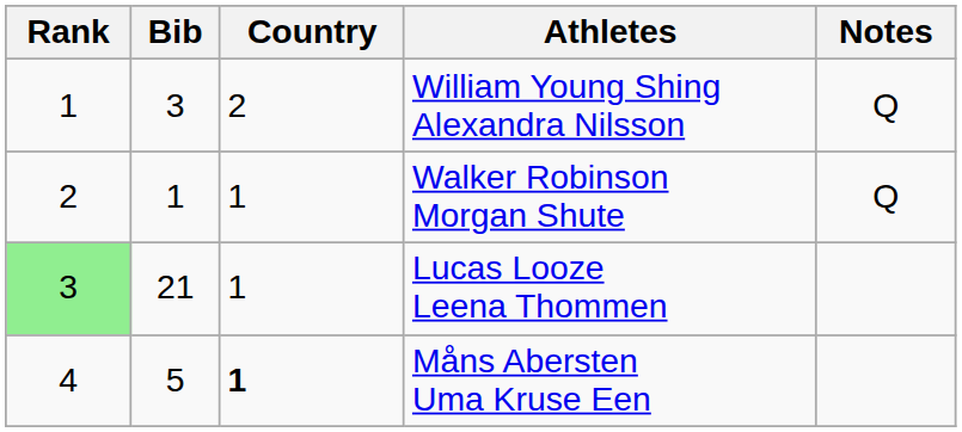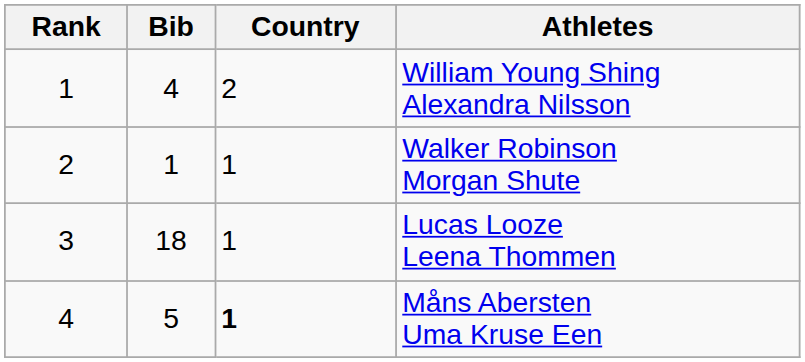 <table class="wikitable" style="text-align:center; width:450px">
 <tr>
 <th>Rank</th>
 <th>Bib</th>
 <th>Country</th>
 <th>Athletes</th>
-<th>Notes</th>
 </tr>
 <tr>
 <td>1</td>
-<td>3</td>
+<td>4</td>
 <td align=left> 2</td>
 <td align=left><a href='#'>William Young Shing</a><br><a href='#'>Alexandra Nilsson</a></td>
-<td>Q</td>
 </tr>
 <tr>
 <td>2</td>
 <td>1</td>
 <td align=left> 1</td>
 <td align=left><a href='#'>Walker Robinson</a><br><a href='#'>Morgan Shute</a></td>
-<td>Q</td>
 </tr>
 <tr>
-<td style="background: lightgreen;">3</td>
-<td>21</td>
+<td>3</td>
+<td>18</td>
 <td align=left> 1</td>
 <td align=left><a href='#'>Lucas Looze</a><br><a href='#'>Leena Thommen</a></td>
-<td></td>
 </tr>
 <tr>
 <td>4</td>
 <td>5</td>
 <td align=left><strong> 1</strong></td>
 <td align=left><a href='#'>Måns Abersten</a><br><a href='#'>Uma Kruse Een</a></td>
-<td></td>
 </tr>
 </table>
